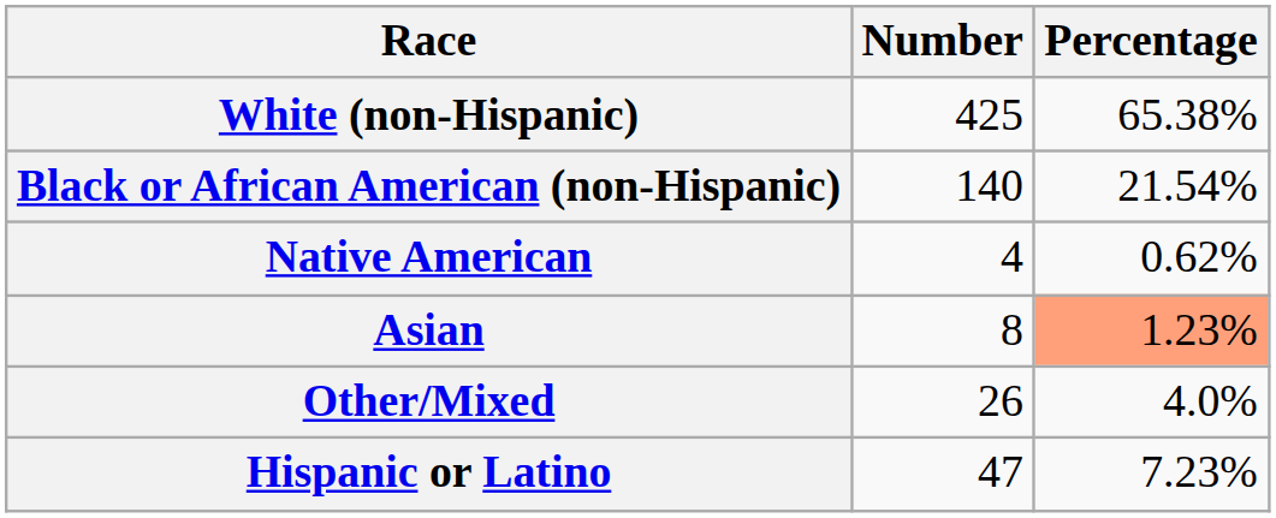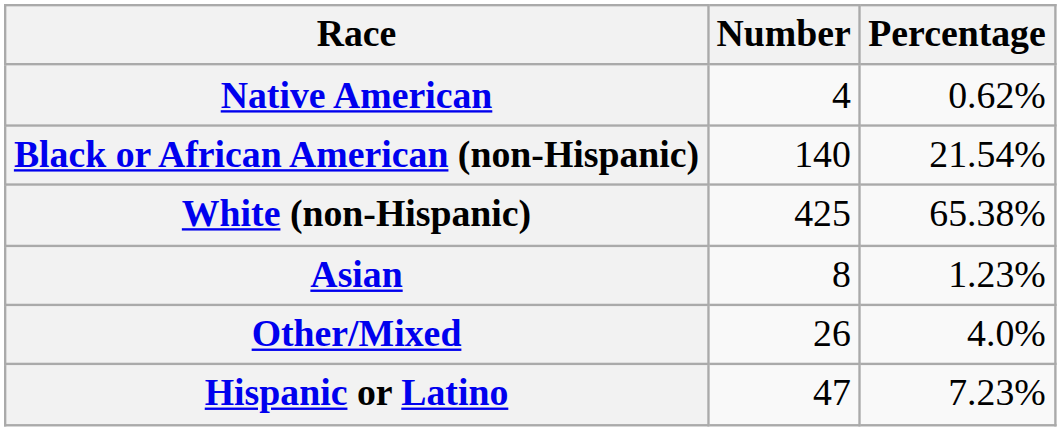 <table class="wikitable" style="text-align:right">
 <tr>
 <th scope="col">Race</th>
 <th scope="col">Number</th>
 <th scope="col">Percentage</th>
 </tr>
 <tr>
-<th scope="row"><a href='#'>White</a> (non-Hispanic)</th>
-<td>425</td>
-<td>65.38%</td>
+<th scope="row"><a href='#'>Native American</a></th>
+<td>4</td>
+<td>0.62%</td>
 </tr>
 <tr>
 <th scope="row"><a href='#'>Black or African American</a> (non-Hispanic)</th>
 <td>140</td>
 <td>21.54%</td>
 </tr>
 <tr>
-<th scope="row"><a href='#'>Native American</a></th>
-<td>4</td>
-<td>0.62%</td>
+<th scope="row"><a href='#'>White</a> (non-Hispanic)</th>
+<td>425</td>
+<td>65.38%</td>
 </tr>
 <tr>
 <th scope="row"><a href='#'>Asian</a></th>
 <td>8</td>
-<td style="background: lightsalmon;">1.23%</td>
+<td>1.23%</td>
 </tr>
 <tr>
 <th scope="row"><a href='#'>Other/Mixed</a></th>
 <td>26</td>
 <td>4.0%</td>
 </tr>
 <tr>
 <th scope="row"><a href='#'>Hispanic</a> or <a href='#'>Latino</a></th>
 <td>47</td>
 <td>7.23%</td>
 </tr>
 </table>
